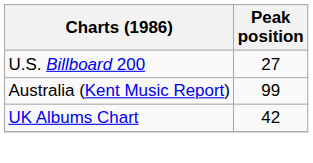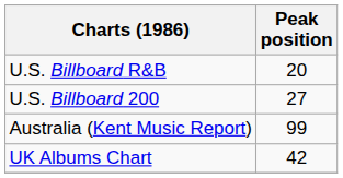 <table class="wikitable sortable">
 <tr>
 <th>Charts (1986)</th>
 <th>Peak<br>position</th>
+</tr>
+<tr>
+<td>U.S. <a href='#'><em>Billboard</em> R&B</a></td>
+<td style="text-align:center;">20</td>
 </tr>
 <tr>
 <td>U.S. <a href='#'><em>Billboard</em> 200</a></td>
 <td style="text-align:center;">27</td>
 </tr>
 <tr>
 <td>Australia (<a href='#'>Kent Music Report</a>)</td>
 <td style="text-align:center;">99</td>
 </tr>
 <tr>
 <td><a href='#'>UK Albums Chart</a></td>
 <td style="text-align:center;">42</td>
 </tr>
 <tr>
 </tr>
 </table>
